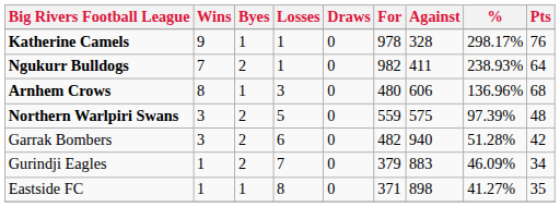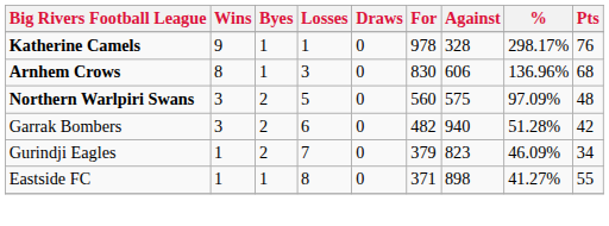 <table class="wikitable">
 <tr>
 <th style="color:crimson">Big Rivers Football League</th>
 <th style="color:crimson">Wins</th>
 <th style="color:crimson">Byes</th>
 <th style="color:crimson">Losses</th>
 <th style="color:crimson">Draws</th>
 <th style="color:crimson">For</th>
 <th style="color:crimson">Against</th>
 <th style="color:crimson">%</th>
 <th style="color:crimson">Pts</th>
 </tr>
 <tr>
 </tr>
 <tr>
 </tr>
 <tr>
 <td><strong>	Katherine Camels    </strong></td>
 <td>9</td>
 <td>1</td>
 <td>1</td>
 <td>0</td>
 <td>978</td>
 <td>328</td>
 <td>298.17%</td>
 <td>76</td>
 </tr>
 <tr>
-<td><strong>	Ngukurr Bulldogs	</strong></td>
-<td>7</td>
-<td>2</td>
-<td>1</td>
-<td>0</td>
-<td>982</td>
-<td>411</td>
-<td>238.93%</td>
-<td>64</td>
-</tr>
-<tr>
 <td><strong>	Arnhem Crows    </strong></td>
 <td>8</td>
 <td>1</td>
 <td>3</td>
 <td>0</td>
-<td>480</td>
+<td>830</td>
 <td>606</td>
 <td>136.96%</td>
 <td>68</td>
 </tr>
 <tr>
 <td><strong>	Northern Warlpiri Swans   </strong></td>
 <td>3</td>
 <td>2</td>
 <td>5</td>
 <td>0</td>
-<td>559</td>
+<td>560</td>
 <td>575</td>
-<td>97.39%</td>
+<td>97.09%</td>
 <td>48</td>
 </tr>
 <tr>
 <td>Garrak Bombers</td>
 <td>3</td>
 <td>2</td>
 <td>6</td>
 <td>0</td>
 <td>482</td>
 <td>940</td>
 <td>51.28%</td>
 <td>42</td>
 </tr>
 <tr>
 <td>Gurindji Eagles</td>
 <td>1</td>
 <td>2</td>
 <td>7</td>
 <td>0</td>
 <td>379</td>
-<td>883</td>
+<td>823</td>
 <td>46.09%</td>
 <td>34</td>
 </tr>
 <tr>
 <td>Eastside FC</td>
 <td>1</td>
 <td>1</td>
 <td>8</td>
 <td>0</td>
 <td>371</td>
 <td>898</td>
 <td>41.27%</td>
-<td>35</td>
+<td>55</td>
 </tr>
 <tr>
 </tr>
 </table>
